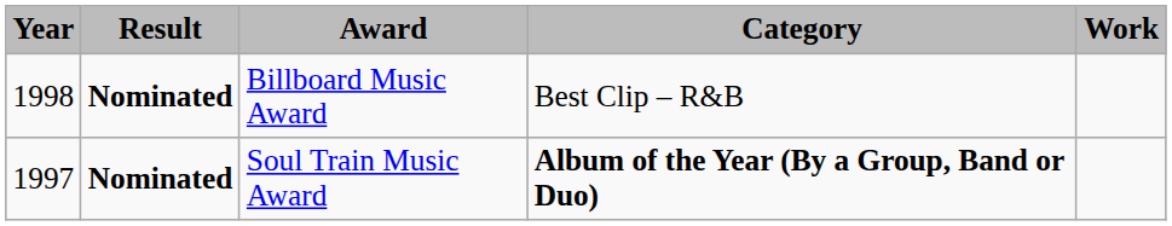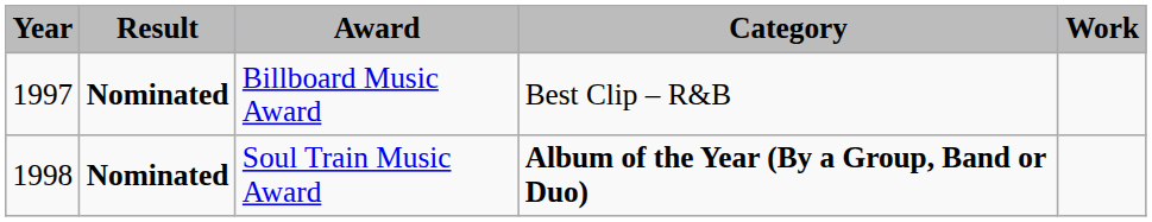 <table class="wikitable">
 <tr style="background:#b0c4de; text-align:center;">
 <th style="background:#bcbcbc;">Year</th>
 <th style="background:#bcbcbc;">Result</th>
 <th style="background:#bcbcbc;">Award</th>
 <th style="background:#bcbcbc;">Category</th>
 <th style="background:#bcbcbc;">Work</th>
 </tr>
 <tr>
-<td>1998</td>
+<td>1997</td>
 <td><strong>Nominated</strong></td>
 <td><a href='#'>Billboard Music Award</a></td>
 <td>Best Clip – R&B</td>
 <td></td>
 </tr>
 <tr>
-<td>1997</td>
+<td>1998</td>
 <td><strong>Nominated</strong></td>
 <td><a href='#'>Soul Train Music Award</a></td>
 <td><strong>Album of the Year (By a Group, Band or Duo)</strong></td>
 <td></td>
 </tr>
 </table>
